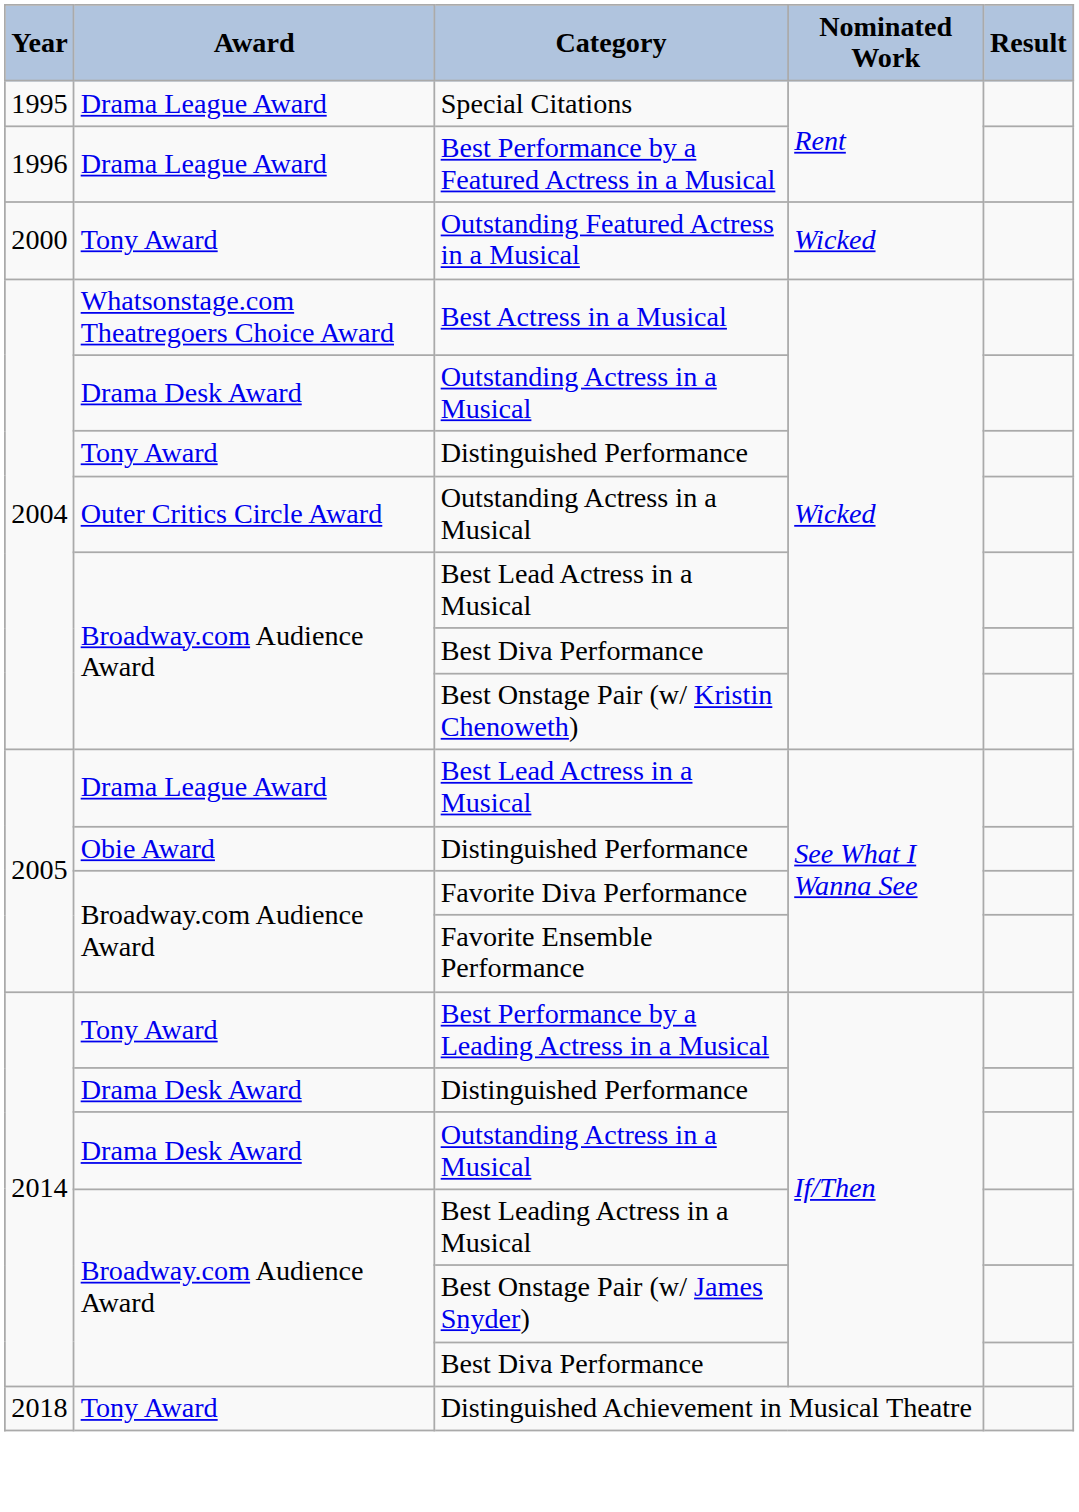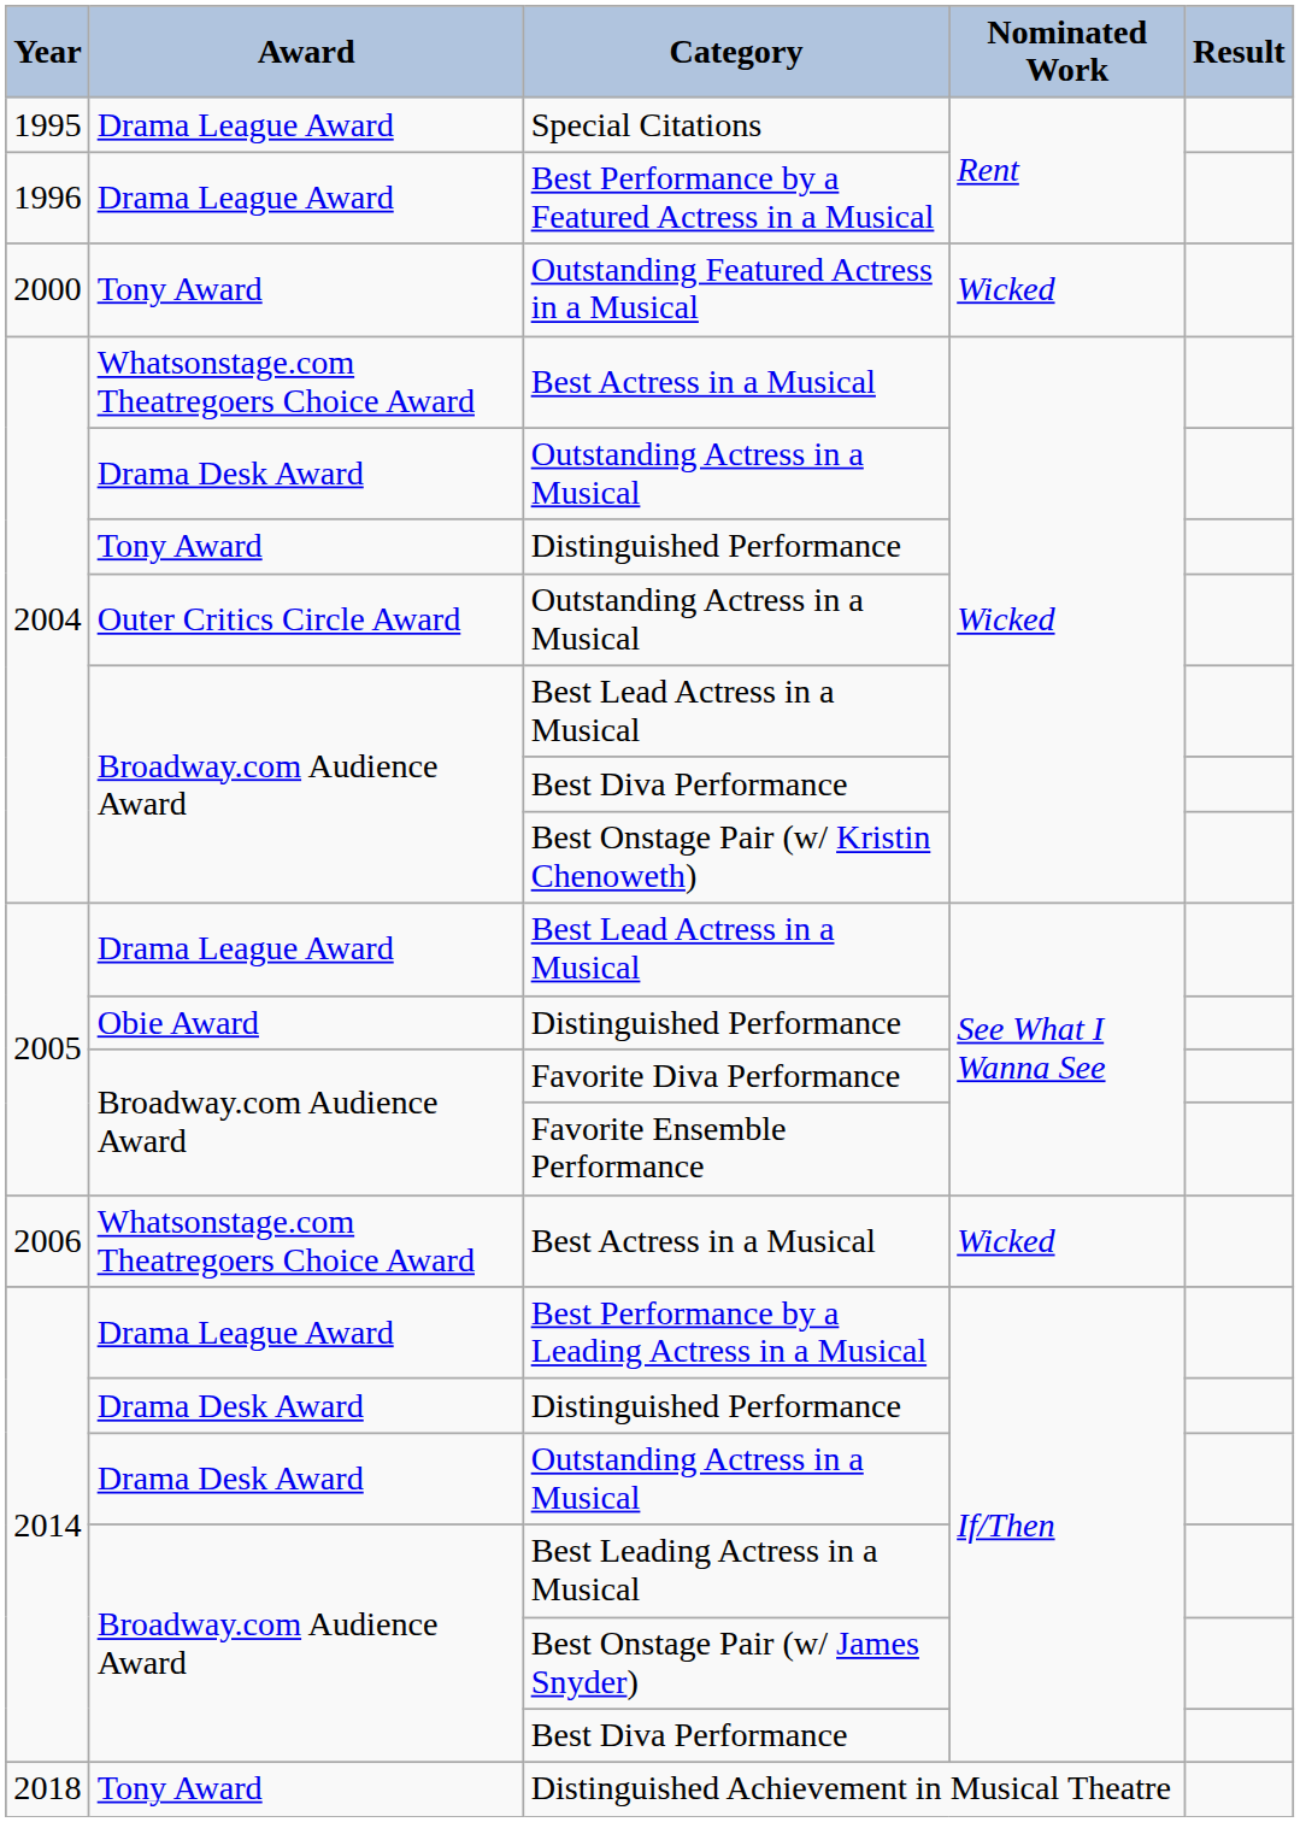 <table class="wikitable">
 <tr style="text-align:center;">
 <th style="background:#B0C4DE">Year</th>
 <th style="background:#B0C4DE">Award</th>
 <th style="background:#B0C4DE">Category</th>
 <th style="background:#B0C4DE">Nominated Work</th>
 <th style="background:#B0C4DE">Result</th>
 </tr>
 <tr>
 <td>1995</td>
 <td><a href='#'>Drama League Award</a></td>
 <td>Special Citations</td>
 <td rowspan="2"><em><a href='#'>Rent</a></em></td>
 <td></td>
 </tr>
 <tr>
 <td>1996</td>
 <td><a href='#'>Drama League Award</a></td>
 <td><a href='#'>Best Performance by a Featured Actress in a Musical</a></td>
 <td></td>
 </tr>
 <tr>
 <td>2000</td>
 <td><a href='#'>Tony Award</a></td>
 <td><a href='#'>Outstanding Featured Actress in a Musical</a></td>
 <td><em><a href='#'>Wicked</a></em></td>
 <td></td>
 </tr>
 <tr>
 <td rowspan="7">2004</td>
 <td><a href='#'>Whatsonstage.com Theatregoers Choice Award</a></td>
 <td><a href='#'>Best Actress in a Musical</a></td>
 <td rowspan="7"><em><a href='#'>Wicked</a></em></td>
 <td></td>
 </tr>
 <tr>
 <td><a href='#'>Drama Desk Award</a></td>
 <td><a href='#'>Outstanding Actress in a Musical</a></td>
 <td></td>
 </tr>
 <tr>
 <td><a href='#'>Tony Award</a></td>
 <td>Distinguished Performance</td>
 <td></td>
 </tr>
 <tr>
 <td><a href='#'>Outer Critics Circle Award</a></td>
 <td>Outstanding Actress in a Musical</td>
 <td></td>
 </tr>
 <tr>
 <td rowspan="3"><a href='#'>Broadway.com</a> Audience Award</td>
 <td>Best Lead Actress in a Musical</td>
 <td></td>
 </tr>
 <tr>
 <td>Best Diva Performance</td>
 <td></td>
 </tr>
 <tr>
 <td>Best Onstage Pair (w/ <a href='#'>Kristin Chenoweth</a>)</td>
 <td></td>
 </tr>
 <tr>
 <td rowspan="4">2005</td>
 <td><a href='#'>Drama League Award</a></td>
 <td><a href='#'>Best Lead Actress in a Musical</a></td>
 <td rowspan="4"><em><a href='#'>See What I Wanna See</a></em></td>
 <td></td>
 </tr>
 <tr>
 <td><a href='#'>Obie Award</a></td>
 <td>Distinguished Performance</td>
 <td></td>
 </tr>
 <tr>
 <td rowspan="2">Broadway.com Audience Award</td>
 <td>Favorite Diva Performance</td>
 <td></td>
 </tr>
 <tr>
 <td>Favorite Ensemble Performance</td>
 <td></td>
 </tr>
 <tr>
+<td>2006</td>
+<td><a href='#'>Whatsonstage.com Theatregoers Choice Award</a></td>
+<td>Best Actress in a Musical</td>
+<td><em><a href='#'>Wicked</a></em></td>
+<td></td>
+</tr>
+<tr>
 <td rowspan="6">2014</td>
-<td><a href='#'>Tony Award</a></td>
+<td><a href='#'>Drama League Award</a></td>
 <td><a href='#'>Best Performance by a Leading Actress in a Musical</a></td>
 <td rowspan="6"><em><a href='#'>If/Then</a></em></td>
 <td></td>
 </tr>
 <tr>
 <td><a href='#'>Drama Desk Award</a></td>
 <td>Distinguished Performance</td>
 <td></td>
 </tr>
 <tr>
 <td><a href='#'>Drama Desk Award</a></td>
 <td><a href='#'>Outstanding Actress in a Musical</a></td>
 <td></td>
 </tr>
 <tr>
 <td rowspan="3"><a href='#'>Broadway.com</a> Audience Award</td>
 <td>Best Leading Actress in a Musical</td>
 <td></td>
 </tr>
 <tr>
 <td>Best Onstage Pair (w/ <a href='#'>James Snyder</a>)</td>
 <td></td>
 </tr>
 <tr>
 <td>Best Diva Performance</td>
 <td></td>
 </tr>
 <tr>
 <td>2018</td>
 <td><a href='#'>Tony Award</a></td>
 <td colspan="2">Distinguished Achievement in Musical Theatre</td>
 <td></td>
 </tr>
 </table>
